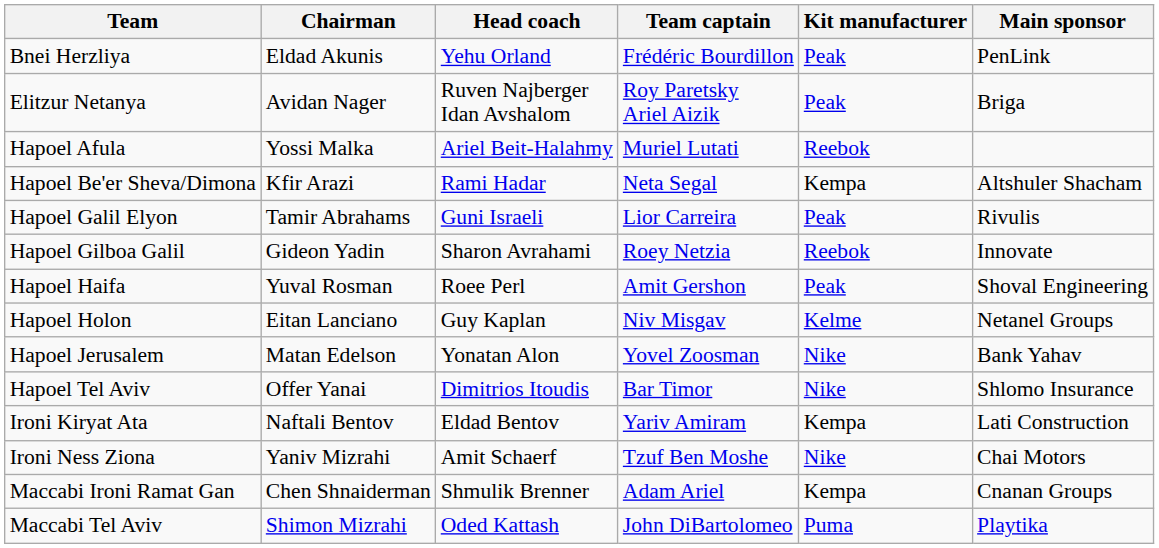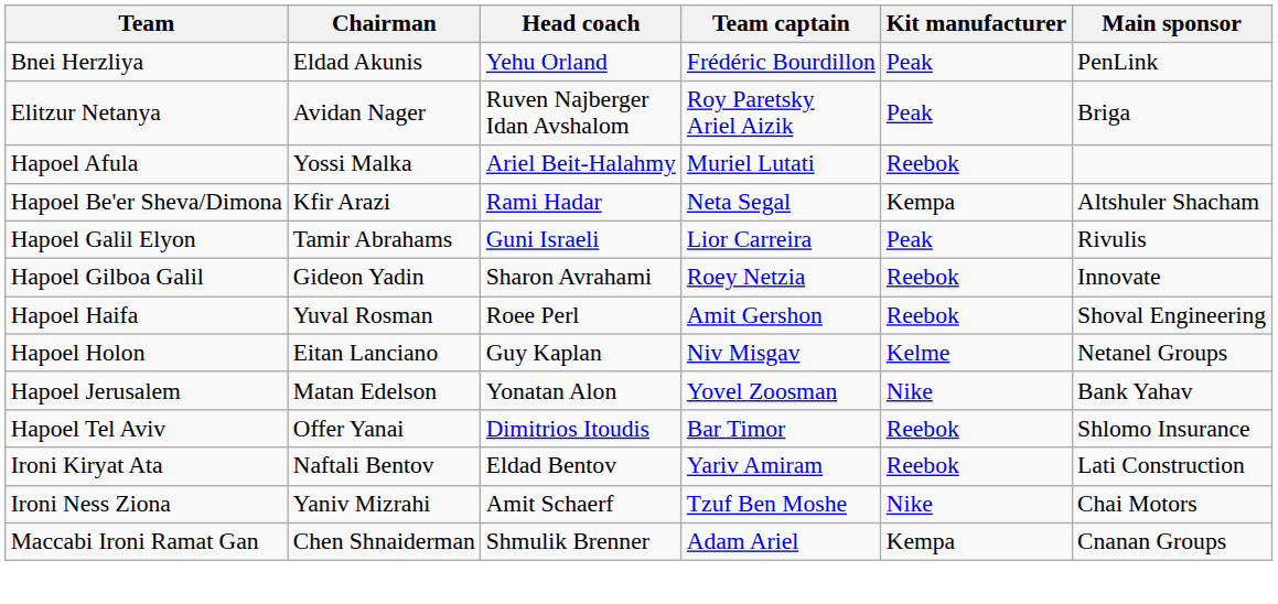 <table class="wikitable sortable" style="text-align: left;">
 <tr>
 <th>Team</th>
 <th>Chairman</th>
 <th>Head coach</th>
 <th>Team captain</th>
 <th>Kit manufacturer</th>
 <th>Main sponsor</th>
 </tr>
 <tr>
 <td>Bnei Herzliya</td>
 <td> Eldad Akunis</td>
 <td> <a href='#'>Yehu Orland</a></td>
 <td> <a href='#'>Frédéric Bourdillon</a></td>
 <td><a href='#'>Peak</a></td>
 <td>PenLink</td>
 </tr>
 <tr>
 <td>Elitzur Netanya</td>
 <td> Avidan Nager</td>
 <td> Ruven Najberger<br> Idan Avshalom</td>
 <td> <a href='#'>Roy Paretsky</a><br> <a href='#'>Ariel Aizik</a></td>
 <td><a href='#'>Peak</a></td>
 <td>Briga</td>
 </tr>
 <tr>
 <td>Hapoel Afula</td>
 <td> Yossi Malka</td>
 <td> <a href='#'>Ariel Beit-Halahmy</a></td>
 <td> <a href='#'>Muriel Lutati</a></td>
 <td><a href='#'>Reebok</a></td>
 <td></td>
 </tr>
 <tr>
 <td>Hapoel Be'er Sheva/Dimona</td>
 <td> Kfir Arazi</td>
 <td> <a href='#'>Rami Hadar</a></td>
 <td> <a href='#'>Neta Segal</a></td>
 <td>Kempa</td>
 <td>Altshuler Shacham</td>
 </tr>
 <tr>
 <td>Hapoel Galil Elyon</td>
 <td> Tamir Abrahams</td>
 <td> <a href='#'>Guni Israeli</a></td>
 <td> <a href='#'>Lior Carreira</a></td>
 <td><a href='#'>Peak</a></td>
 <td>Rivulis</td>
 </tr>
 <tr>
 <td>Hapoel Gilboa Galil</td>
 <td> Gideon Yadin</td>
 <td> Sharon Avrahami</td>
 <td> <a href='#'>Roey Netzia</a></td>
 <td><a href='#'>Reebok</a></td>
 <td>Innovate</td>
 </tr>
 <tr>
 <td>Hapoel Haifa</td>
 <td> Yuval Rosman</td>
 <td> Roee Perl</td>
 <td> <a href='#'>Amit Gershon</a></td>
-<td><a href='#'>Peak</a></td>
+<td><a href='#'>Reebok</a></td>
 <td>Shoval Engineering</td>
 </tr>
 <tr>
 <td>Hapoel Holon</td>
 <td> Eitan Lanciano</td>
 <td> Guy Kaplan</td>
 <td> <a href='#'>Niv Misgav</a></td>
 <td><a href='#'>Kelme</a></td>
 <td>Netanel Groups</td>
 </tr>
 <tr>
 <td>Hapoel Jerusalem</td>
 <td>  Matan Edelson</td>
 <td> Yonatan Alon</td>
 <td> <a href='#'>Yovel Zoosman</a></td>
 <td><a href='#'>Nike</a></td>
 <td>Bank Yahav</td>
 </tr>
 <tr>
 <td>Hapoel Tel Aviv</td>
 <td> Offer Yanai</td>
 <td> <a href='#'>Dimitrios Itoudis</a></td>
 <td> <a href='#'>Bar Timor</a></td>
-<td><a href='#'>Nike</a></td>
+<td><a href='#'>Reebok</a></td>
 <td>Shlomo Insurance</td>
 </tr>
 <tr>
 <td>Ironi Kiryat Ata</td>
 <td> Naftali Bentov</td>
 <td> Eldad Bentov</td>
 <td> <a href='#'>Yariv Amiram</a></td>
-<td>Kempa</td>
+<td><a href='#'>Reebok</a></td>
 <td>Lati Construction</td>
 </tr>
 <tr>
 <td>Ironi Ness Ziona</td>
 <td> Yaniv Mizrahi</td>
 <td> Amit Schaerf</td>
 <td> <a href='#'>Tzuf Ben Moshe</a></td>
 <td><a href='#'>Nike</a></td>
 <td>Chai Motors</td>
 </tr>
 <tr>
 <td>Maccabi Ironi Ramat Gan</td>
 <td> Chen Shnaiderman</td>
 <td> Shmulik Brenner</td>
 <td> <a href='#'>Adam Ariel</a></td>
 <td>Kempa</td>
 <td>Cnanan Groups</td>
 </tr>
-<tr>
-<td>Maccabi Tel Aviv</td>
-<td> <a href='#'>Shimon Mizrahi</a></td>
-<td> <a href='#'>Oded Kattash</a></td>
-<td> <a href='#'>John DiBartolomeo</a></td>
-<td><a href='#'>Puma</a></td>
-<td><a href='#'>Playtika</a></td>
-</tr>
 </table>
